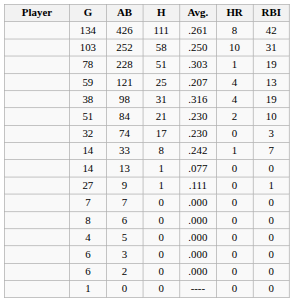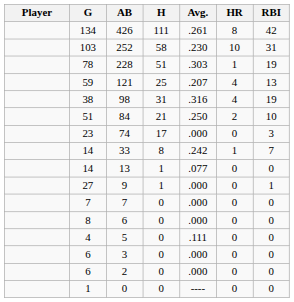 <table class="wikitable sortable">
 <tr>
 <th bgcolor="#DDDDFF" width="16%">Player</th>
 <th bgcolor="#DDDDFF" width="9%">G</th>
 <th bgcolor="#DDDDFF" width="9%">AB</th>
 <th bgcolor="#DDDDFF" width="9%">H</th>
 <th bgcolor="#DDDDFF" width="9%">Avg.</th>
 <th bgcolor="#DDDDFF" width="9%">HR</th>
 <th bgcolor="#DDDDFF" width="9%">RBI</th>
 </tr>
 <tr align="center">
 <td></td>
 <td>134</td>
 <td>426</td>
 <td>111</td>
 <td>.261</td>
 <td>8</td>
 <td>42</td>
 </tr>
 <tr align="center">
 <td></td>
 <td>103</td>
 <td>252</td>
 <td>58</td>
-<td>.250</td>
+<td>.230</td>
 <td>10</td>
 <td>31</td>
 </tr>
 <tr align="center">
 <td></td>
 <td>78</td>
 <td>228</td>
 <td>51</td>
 <td>.303</td>
 <td>1</td>
 <td>19</td>
 </tr>
 <tr align="center">
 <td></td>
 <td>59</td>
 <td>121</td>
 <td>25</td>
 <td>.207</td>
 <td>4</td>
 <td>13</td>
 </tr>
 <tr align="center">
 <td></td>
 <td>38</td>
 <td>98</td>
 <td>31</td>
 <td>.316</td>
 <td>4</td>
 <td>19</td>
 </tr>
 <tr align="center">
 <td></td>
 <td>51</td>
 <td>84</td>
 <td>21</td>
-<td>.230</td>
+<td>.250</td>
 <td>2</td>
 <td>10</td>
 </tr>
 <tr align="center">
 <td></td>
-<td>32</td>
+<td>23</td>
 <td>74</td>
 <td>17</td>
-<td>.230</td>
+<td>.000</td>
 <td>0</td>
 <td>3</td>
 </tr>
 <tr align="center">
 <td></td>
 <td>14</td>
 <td>33</td>
 <td>8</td>
 <td>.242</td>
 <td>1</td>
 <td>7</td>
 </tr>
 <tr align="center">
 <td></td>
 <td>14</td>
 <td>13</td>
 <td>1</td>
 <td>.077</td>
 <td>0</td>
 <td>0</td>
 </tr>
 <tr align="center">
 <td></td>
 <td>27</td>
 <td>9</td>
 <td>1</td>
-<td>.111</td>
+<td>.000</td>
 <td>0</td>
 <td>1</td>
 </tr>
 <tr align="center">
 <td></td>
 <td>7</td>
 <td>7</td>
 <td>0</td>
 <td>.000</td>
 <td>0</td>
 <td>0</td>
 </tr>
 <tr align="center">
 <td></td>
 <td>8</td>
 <td>6</td>
 <td>0</td>
 <td>.000</td>
 <td>0</td>
 <td>0</td>
 </tr>
 <tr align="center">
 <td></td>
 <td>4</td>
 <td>5</td>
 <td>0</td>
-<td>.000</td>
+<td>.111</td>
 <td>0</td>
 <td>0</td>
 </tr>
 <tr align=center>
 <td></td>
 <td>6</td>
 <td>3</td>
 <td>0</td>
 <td>.000</td>
 <td>0</td>
 <td>0</td>
 </tr>
 <tr align="center">
 <td></td>
 <td>6</td>
 <td>2</td>
 <td>0</td>
 <td>.000</td>
 <td>0</td>
 <td>0</td>
 </tr>
 <tr align="center">
 <td></td>
 <td>1</td>
 <td>0</td>
 <td>0</td>
 <td>----</td>
 <td>0</td>
 <td>0</td>
 </tr>
 </table>
